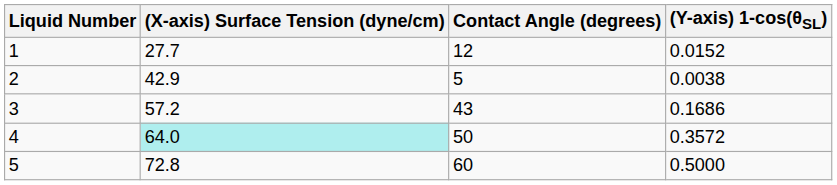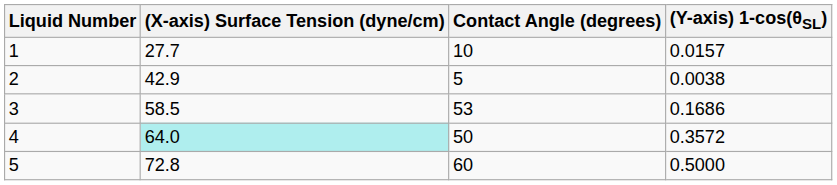 <table class="wikitable">
 <tr>
 <th>Liquid Number</th>
 <th>(X-axis) Surface Tension (dyne/cm)</th>
 <th>Contact Angle (degrees)</th>
 <th>(Y-axis) 1-cos(θ<sub>SL</sub>)</th>
 </tr>
 <tr>
 <td>1</td>
 <td>27.7</td>
-<td>12</td>
-<td>0.0152</td>
+<td>10</td>
+<td>0.0157</td>
 </tr>
 <tr>
 <td>2</td>
 <td>42.9</td>
 <td>5</td>
 <td>0.0038</td>
 </tr>
 <tr>
 <td>3</td>
-<td>57.2</td>
-<td>43</td>
+<td>58.5</td>
+<td>53</td>
 <td>0.1686</td>
 </tr>
 <tr>
 <td>4</td>
 <td style="background: paleturquoise;">64.0</td>
 <td>50</td>
 <td>0.3572</td>
 </tr>
 <tr>
 <td>5</td>
 <td>72.8</td>
 <td>60</td>
 <td>0.5000</td>
 </tr>
 </table>
